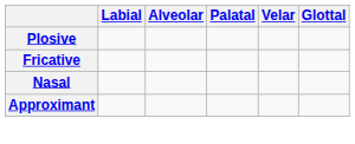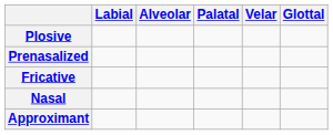 <table class="wikitable" style="text-align:center;">
 <tr>
 <th></th>
 <th><a href='#'>Labial</a></th>
 <th><a href='#'>Alveolar</a></th>
 <th><a href='#'>Palatal</a></th>
 <th><a href='#'>Velar</a></th>
 <th><a href='#'>Glottal</a></th>
 </tr>
 <tr>
 <th><a href='#'>Plosive</a></th>
+<td></td>
+<td></td>
+<td></td>
+<td></td>
+<td></td>
+</tr>
+<tr>
+<th><a href='#'>Prenasalized</a></th>
 <td></td>
 <td></td>
 <td></td>
 <td></td>
 <td></td>
 </tr>
 <tr>
 <th><a href='#'>Fricative</a></th>
 <td></td>
 <td></td>
 <td></td>
 <td></td>
 <td></td>
 </tr>
 <tr>
 <th><a href='#'>Nasal</a></th>
 <td></td>
 <td></td>
 <td></td>
 <td></td>
 <td></td>
 </tr>
 <tr>
 <th><a href='#'>Approximant</a></th>
 <td></td>
 <td> </td>
 <td></td>
 <td></td>
 <td></td>
 </tr>
 </table>
